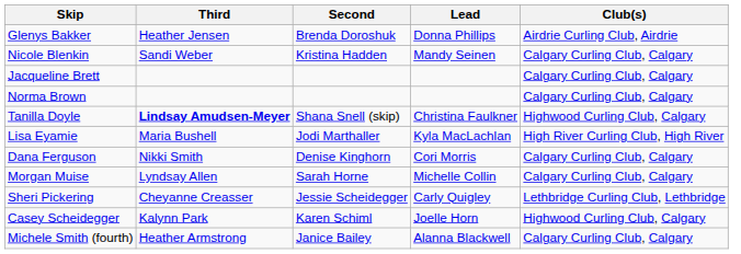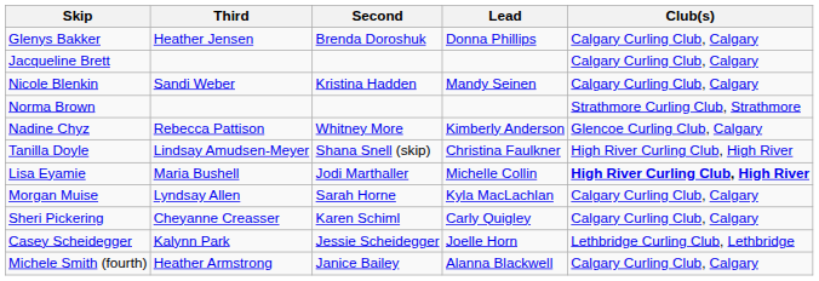 <table class="wikitable">
 <tr>
 <th>Skip</th>
 <th>Third</th>
 <th>Second</th>
 <th>Lead</th>
 <th>Club(s)</th>
 </tr>
 <tr>
 <td><a href='#'>Glenys Bakker</a></td>
 <td><a href='#'>Heather Jensen</a></td>
 <td><a href='#'>Brenda Doroshuk</a></td>
 <td><a href='#'>Donna Phillips</a></td>
-<td><a href='#'>Airdrie Curling Club</a>, <a href='#'>Airdrie</a></td>
-</tr>
-<tr>
-<td><a href='#'>Nicole Blenkin</a></td>
-<td><a href='#'>Sandi Weber</a></td>
-<td><a href='#'>Kristina Hadden</a></td>
-<td><a href='#'>Mandy Seinen</a></td>
 <td><a href='#'>Calgary Curling Club</a>, <a href='#'>Calgary</a></td>
 </tr>
 <tr>
 <td><a href='#'>Jacqueline Brett</a></td>
 <td></td>
 <td></td>
 <td></td>
 <td><a href='#'>Calgary Curling Club</a>, <a href='#'>Calgary</a></td>
 </tr>
 <tr>
+<td><a href='#'>Nicole Blenkin</a></td>
+<td><a href='#'>Sandi Weber</a></td>
+<td><a href='#'>Kristina Hadden</a></td>
+<td><a href='#'>Mandy Seinen</a></td>
+<td><a href='#'>Calgary Curling Club</a>, <a href='#'>Calgary</a></td>
+</tr>
+<tr>
 <td><a href='#'>Norma Brown</a></td>
 <td></td>
 <td></td>
 <td></td>
-<td><a href='#'>Calgary Curling Club</a>, <a href='#'>Calgary</a></td>
+<td><a href='#'>Strathmore Curling Club</a>, <a href='#'>Strathmore</a></td>
+</tr>
+<tr>
+<td><a href='#'>Nadine Chyz</a></td>
+<td><a href='#'>Rebecca Pattison</a></td>
+<td><a href='#'>Whitney More</a></td>
+<td><a href='#'>Kimberly Anderson</a></td>
+<td><a href='#'>Glencoe Curling Club</a>, <a href='#'>Calgary</a></td>
 </tr>
 <tr>
 <td><a href='#'>Tanilla Doyle</a></td>
-<td><strong><a href='#'>Lindsay Amudsen-Meyer</a></strong></td>
+<td><a href='#'>Lindsay Amudsen-Meyer</a></td>
 <td><a href='#'>Shana Snell</a> (skip)</td>
 <td><a href='#'>Christina Faulkner</a></td>
-<td><a href='#'>Highwood Curling Club</a>, <a href='#'>Calgary</a></td>
+<td><a href='#'>High River Curling Club</a>, <a href='#'>High River</a></td>
 </tr>
 <tr>
 <td><a href='#'>Lisa Eyamie</a></td>
 <td><a href='#'>Maria Bushell</a></td>
 <td><a href='#'>Jodi Marthaller</a></td>
-<td><a href='#'>Kyla MacLachlan</a></td>
-<td><a href='#'>High River Curling Club</a>, <a href='#'>High River</a></td>
-</tr>
-<tr>
-<td><a href='#'>Dana Ferguson</a></td>
-<td><a href='#'>Nikki Smith</a></td>
-<td><a href='#'>Denise Kinghorn</a></td>
-<td><a href='#'>Cori Morris</a></td>
-<td><a href='#'>Calgary Curling Club</a>, <a href='#'>Calgary</a></td>
+<td><a href='#'>Michelle Collin</a></td>
+<td><strong><a href='#'>High River Curling Club</a>, <a href='#'>High River</a></strong></td>
 </tr>
 <tr>
 <td><a href='#'>Morgan Muise</a></td>
 <td><a href='#'>Lyndsay Allen</a></td>
 <td><a href='#'>Sarah Horne</a></td>
-<td><a href='#'>Michelle Collin</a></td>
+<td><a href='#'>Kyla MacLachlan</a></td>
 <td><a href='#'>Calgary Curling Club</a>, <a href='#'>Calgary</a></td>
 </tr>
 <tr>
 <td><a href='#'>Sheri Pickering</a></td>
 <td><a href='#'>Cheyanne Creasser</a></td>
-<td><a href='#'>Jessie Scheidegger</a></td>
+<td><a href='#'>Karen Schiml</a></td>
 <td><a href='#'>Carly Quigley</a></td>
-<td><a href='#'>Lethbridge Curling Club</a>,  <a href='#'>Lethbridge</a></td>
+<td><a href='#'>Calgary Curling Club</a>, <a href='#'>Calgary</a></td>
 </tr>
 <tr>
 <td><a href='#'>Casey Scheidegger</a></td>
 <td><a href='#'>Kalynn Park</a></td>
-<td><a href='#'>Karen Schiml</a></td>
+<td><a href='#'>Jessie Scheidegger</a></td>
 <td><a href='#'>Joelle Horn</a></td>
-<td><a href='#'>Highwood Curling Club</a>, <a href='#'>Calgary</a></td>
+<td><a href='#'>Lethbridge Curling Club</a>,  <a href='#'>Lethbridge</a></td>
 </tr>
 <tr>
 <td><a href='#'>Michele Smith</a> (fourth)</td>
 <td><a href='#'>Heather Armstrong</a></td>
 <td><a href='#'>Janice Bailey</a></td>
 <td><a href='#'>Alanna Blackwell</a></td>
 <td><a href='#'>Calgary Curling Club</a>, <a href='#'>Calgary</a></td>
 </tr>
 </table>
